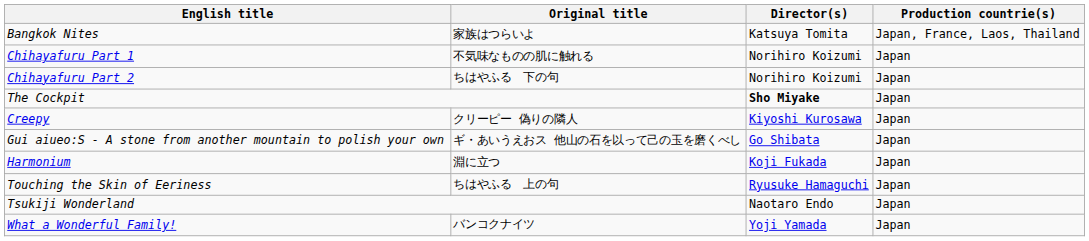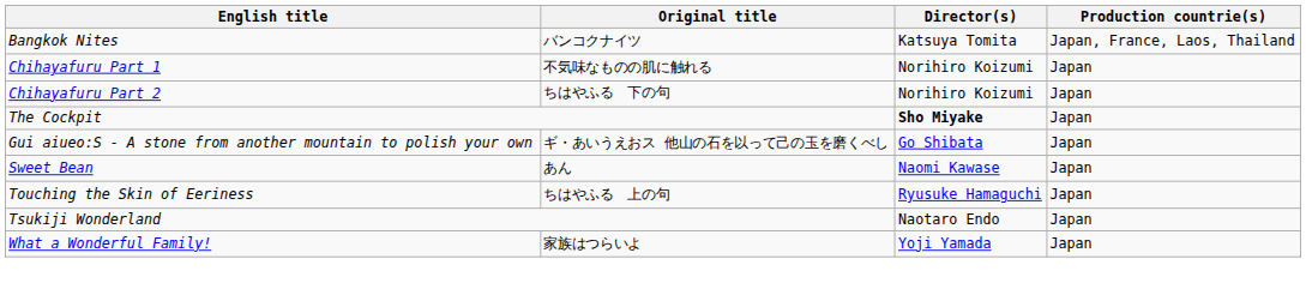 <table class="wikitable" style="width:95%; margin-bottom:2px">
 <tr>
 <th>English title</th>
 <th>Original title</th>
 <th>Director(s)</th>
 <th>Production countrie(s)</th>
 </tr>
 <tr>
 <td><em>Bangkok Nites</em></td>
-<td>家族はつらいよ</td>
+<td>バンコクナイツ</td>
 <td>Katsuya Tomita</td>
 <td>Japan, France, Laos, Thailand</td>
 </tr>
 <tr>
 <td><em><a href='#'>Chihayafuru Part 1</a></em></td>
 <td>不気味なものの肌に触れる</td>
 <td>Norihiro Koizumi</td>
 <td>Japan</td>
 </tr>
 <tr>
 <td><em><a href='#'>Chihayafuru Part 2</a></em></td>
 <td>ちはやふる　下の句</td>
 <td>Norihiro Koizumi</td>
 <td>Japan</td>
 </tr>
 <tr>
 <td colspan="2"><em>The Cockpit</em></td>
 <td><strong>Sho Miyake</strong></td>
 <td>Japan</td>
 </tr>
 <tr>
-<td><em><a href='#'>Creepy</a></em></td>
-<td>クリーピー 偽りの隣人</td>
-<td><a href='#'>Kiyoshi Kurosawa</a></td>
-<td>Japan</td>
-</tr>
-<tr>
 <td><em>Gui aiueo:S - A stone from another mountain to polish your own</em></td>
 <td>ギ・あいうえおス 他山の石を以って己の玉を磨くべし</td>
 <td><a href='#'>Go Shibata</a></td>
 <td>Japan</td>
 </tr>
 <tr>
-<td><em><a href='#'>Harmonium</a></em></td>
-<td>淵に立つ</td>
-<td><a href='#'>Koji Fukada</a></td>
+<td><em><a href='#'>Sweet Bean</a></em></td>
+<td>あん</td>
+<td><a href='#'>Naomi Kawase</a></td>
 <td>Japan</td>
 </tr>
 <tr>
 <td><em>Touching the Skin of Eeriness</em></td>
 <td>ちはやふる　上の句</td>
 <td><a href='#'>Ryusuke Hamaguchi</a></td>
 <td>Japan</td>
 </tr>
 <tr>
 <td colspan="2"><em>Tsukiji Wonderland</em></td>
 <td>Naotaro Endo</td>
 <td>Japan</td>
 </tr>
 <tr>
 <td><em><a href='#'>What a Wonderful Family!</a></em></td>
-<td>バンコクナイツ</td>
+<td>家族はつらいよ</td>
 <td><a href='#'>Yoji Yamada</a></td>
 <td>Japan</td>
 </tr>
 </table>
